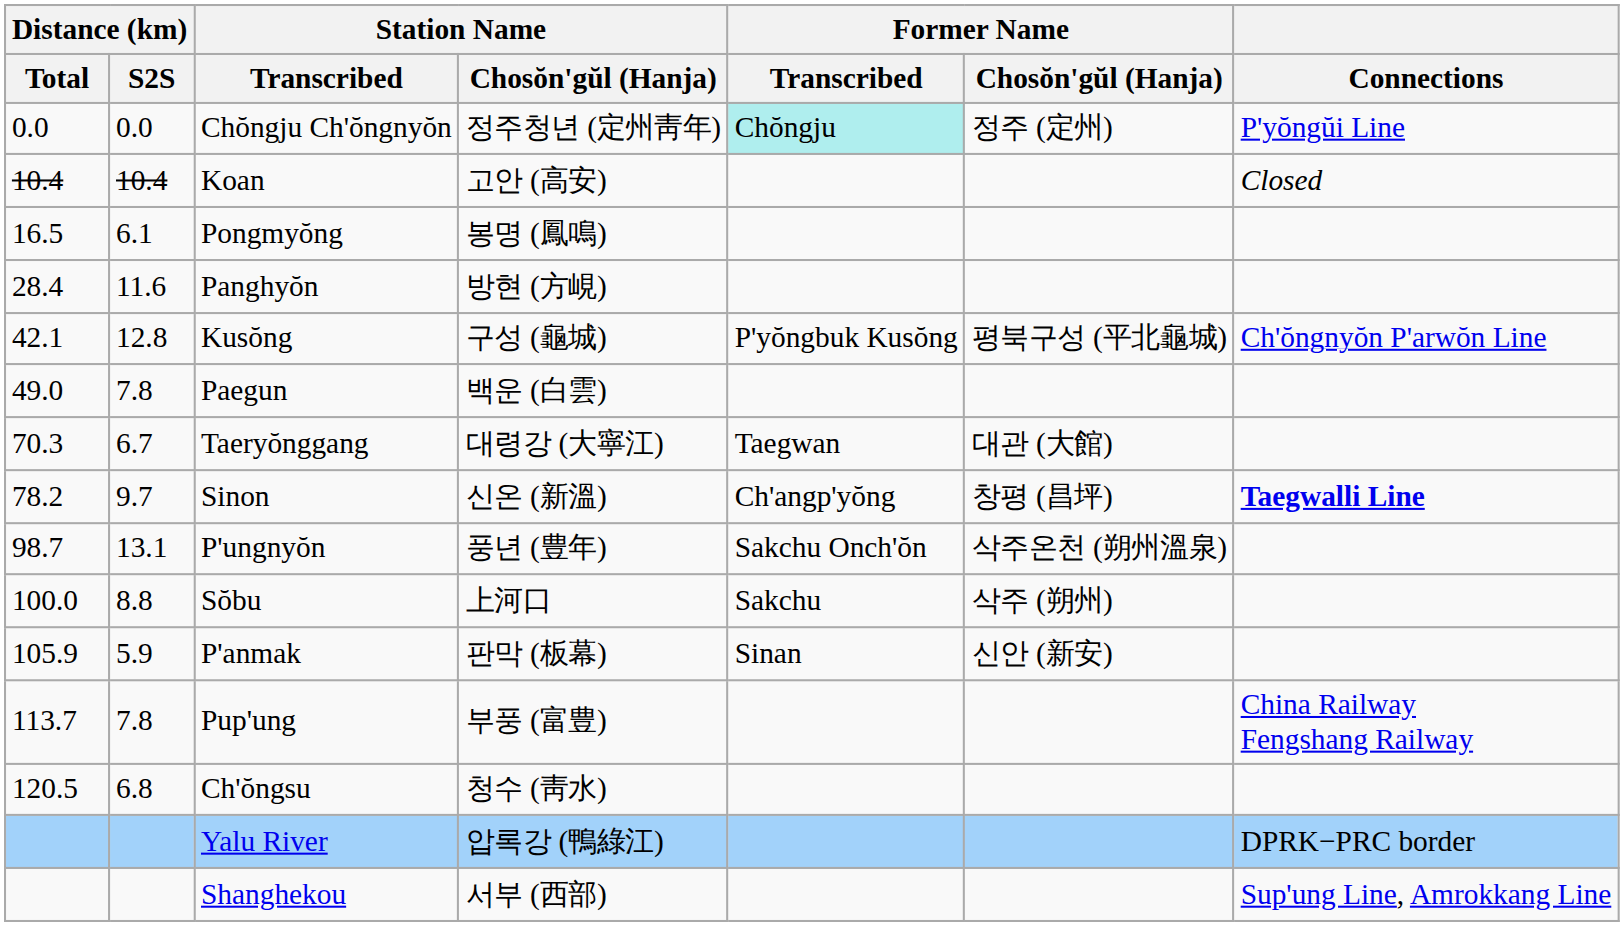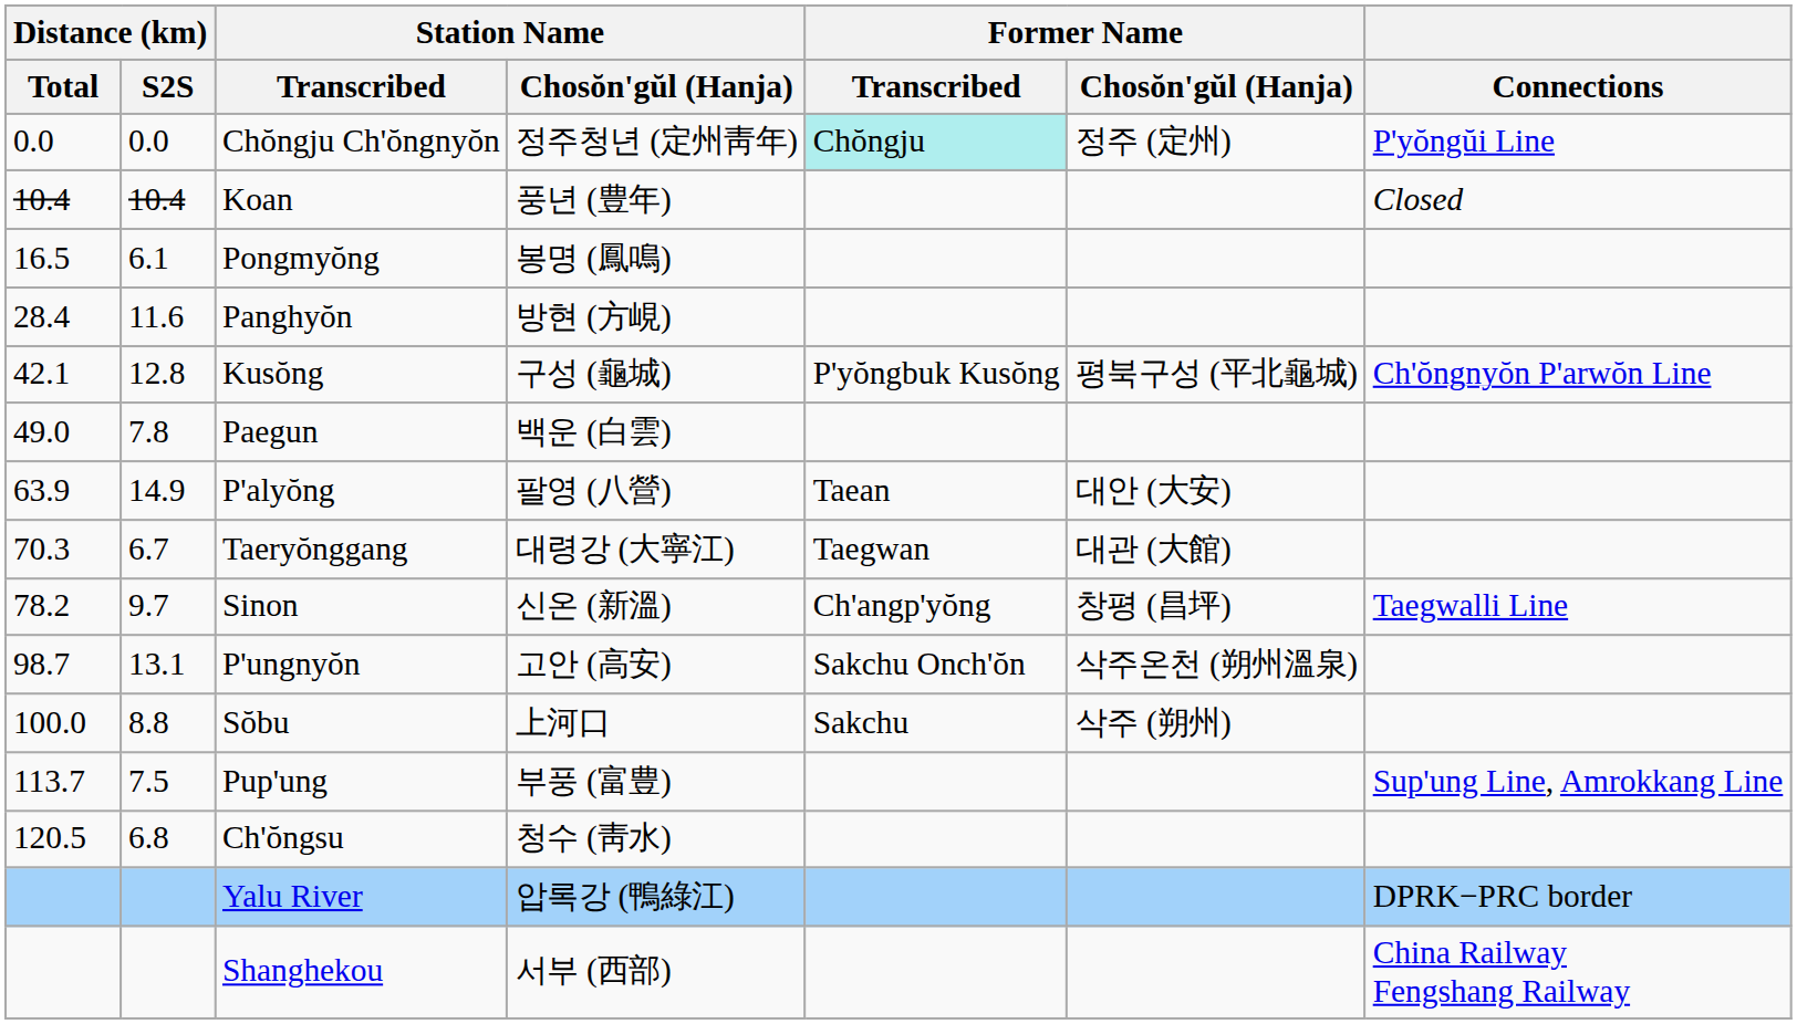 <table class="wikitable" style="font-size:90%;">
 <tr>
 <th colspan="2">Distance (km)</th>
 <th colspan="2">Station Name</th>
 <th colspan="2">Former Name</th>
 <th></th>
 </tr>
 <tr>
 <th>Total</th>
 <th>S2S</th>
 <th>Transcribed</th>
 <th>Chosŏn'gŭl (Hanja)</th>
 <th>Transcribed</th>
 <th>Chosŏn'gŭl (Hanja)</th>
 <th>Connections</th>
 </tr>
 <tr>
 <td>0.0</td>
 <td>0.0</td>
 <td>Chŏngju Ch'ŏngnyŏn</td>
 <td>정주청년 (定州靑年)</td>
 <td style="background: paleturquoise;">Chŏngju</td>
 <td>정주 (定州)</td>
 <td><a href='#'>P'yŏngŭi Line</a></td>
 </tr>
 <tr>
 <td><del>10.4</del></td>
 <td><del>10.4</del></td>
 <td>Koan</td>
-<td>고안 (高安)</td>
+<td>풍년 (豊年)</td>
 <td></td>
 <td></td>
 <td><em>Closed</em></td>
 </tr>
 <tr>
 <td>16.5</td>
 <td>6.1</td>
 <td>Pongmyŏng</td>
 <td>봉명 (鳳鳴)</td>
 <td></td>
 <td></td>
 <td></td>
 </tr>
 <tr>
 <td>28.4</td>
 <td>11.6</td>
 <td>Panghyŏn</td>
 <td>방현 (方峴)</td>
 <td></td>
 <td></td>
 <td></td>
 </tr>
 <tr>
 <td>42.1</td>
 <td>12.8</td>
 <td>Kusŏng</td>
 <td>구성 (龜城)</td>
 <td>P'yŏngbuk Kusŏng</td>
 <td>평북구성 (平北龜城)</td>
 <td><a href='#'>Ch'ŏngnyŏn P'arwŏn Line</a></td>
 </tr>
 <tr>
 <td>49.0</td>
 <td>7.8</td>
 <td>Paegun</td>
 <td>백운 (白雲)</td>
 <td></td>
 <td></td>
 <td></td>
 </tr>
 <tr>
+<td>63.9</td>
+<td>14.9</td>
+<td>P'alyŏng</td>
+<td>팔영 (八營)</td>
+<td>Taean</td>
+<td>대안  (大安)</td>
+<td></td>
+</tr>
+<tr>
 <td>70.3</td>
 <td>6.7</td>
 <td>Taeryŏnggang</td>
 <td>대령강 (大寧江)</td>
 <td>Taegwan</td>
 <td>대관 (大館)</td>
 <td></td>
 </tr>
 <tr>
 <td>78.2</td>
 <td>9.7</td>
 <td>Sinon</td>
 <td>신온 (新溫)</td>
 <td>Ch'angp'yŏng</td>
 <td>창평 (昌坪)</td>
-<td><strong><a href='#'>Taegwalli Line</a></strong></td>
+<td><a href='#'>Taegwalli Line</a></td>
 </tr>
 <tr>
 <td>98.7</td>
 <td>13.1</td>
 <td>P'ungnyŏn</td>
-<td>풍년 (豊年)</td>
+<td>고안 (高安)</td>
 <td>Sakchu Onch'ŏn</td>
 <td>삭주온천 (朔州溫泉)</td>
 <td></td>
 </tr>
 <tr>
 <td>100.0</td>
 <td>8.8</td>
 <td>Sŏbu</td>
 <td>上河口</td>
 <td>Sakchu</td>
 <td>삭주 (朔州)</td>
 <td></td>
 </tr>
 <tr>
-<td>105.9</td>
-<td>5.9</td>
-<td>P'anmak</td>
-<td>판막 (板幕)</td>
-<td>Sinan</td>
-<td>신안 (新安)</td>
-<td></td>
-</tr>
-<tr>
 <td>113.7</td>
-<td>7.8</td>
+<td>7.5</td>
 <td>Pup'ung</td>
 <td>부풍 (富豊)</td>
 <td></td>
 <td></td>
-<td><a href='#'>China Railway</a><br><a href='#'>Fengshang Railway</a></td>
+<td><a href='#'>Sup'ung Line</a>, <a href='#'>Amrokkang Line</a></td>
 </tr>
 <tr>
 <td>120.5</td>
 <td>6.8</td>
 <td>Ch'ŏngsu</td>
 <td>청수 (靑水)</td>
 <td></td>
 <td></td>
 <td></td>
 </tr>
 <tr>
 <td bgcolor=#A2D2FA></td>
 <td bgcolor=#A2D2FA></td>
 <td bgcolor=#A2D2FA><a href='#'>Yalu River</a></td>
 <td bgcolor=#A2D2FA>압록강 (鴨綠江)</td>
 <td bgcolor=#A2D2FA></td>
 <td bgcolor=#A2D2FA></td>
 <td bgcolor=#A2D2FA>DPRK−PRC border</td>
 </tr>
 <tr>
 <td></td>
 <td></td>
 <td><a href='#'>Shanghekou</a></td>
 <td>서부 (西部)</td>
 <td></td>
 <td></td>
-<td><a href='#'>Sup'ung Line</a>, <a href='#'>Amrokkang Line</a></td>
+<td><a href='#'>China Railway</a><br><a href='#'>Fengshang Railway</a></td>
 </tr>
 </table>
